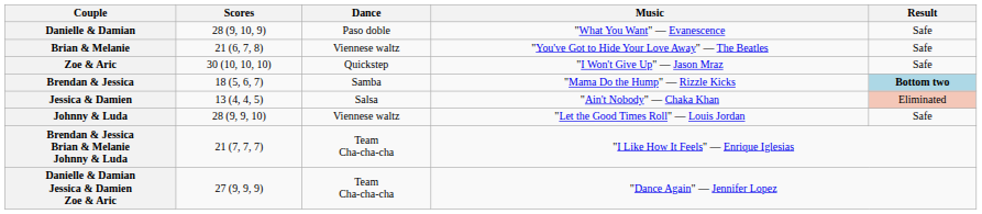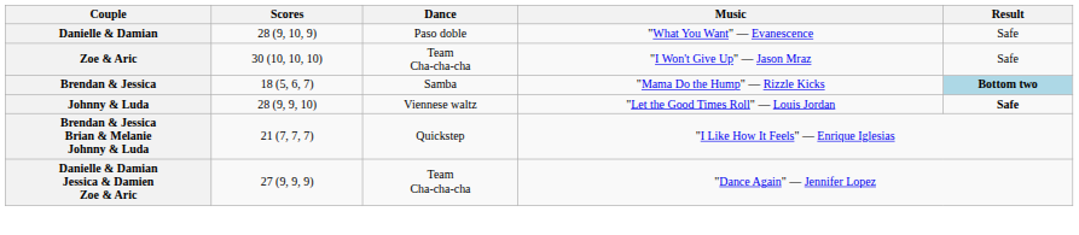 <table class="wikitable sortable" style="text-align:center; width: 90%">
 <tr>
 <th scope="col">Couple</th>
 <th scope="col">Scores</th>
 <th scope="col" class="unsortable">Dance</th>
 <th scope="col" class="unsortable">Music</th>
 <th scope="col" class="unsortable">Result</th>
 </tr>
 <tr>
 <th scope="row">Danielle & Damian</th>
 <td>28 (9, 10, 9)</td>
 <td>Paso doble</td>
 <td>"<a href='#'>What You Want</a>" — <a href='#'>Evanescence</a></td>
 <td>Safe</td>
 </tr>
 <tr>
-<th scope="row">Brian & Melanie</th>
-<td>21 (6, 7, 8)</td>
-<td>Viennese waltz</td>
-<td>"<a href='#'>You've Got to Hide Your Love Away</a>" — <a href='#'>The Beatles</a></td>
-<td>Safe</td>
-</tr>
-<tr>
 <th scope="row">Zoe & Aric</th>
 <td>30 (10, 10, 10)</td>
-<td>Quickstep</td>
+<td>Team<br>Cha-cha-cha</td>
 <td>"<a href='#'>I Won't Give Up</a>" — <a href='#'>Jason Mraz</a></td>
 <td>Safe</td>
 </tr>
 <tr>
 <th scope="row">Brendan & Jessica</th>
 <td>18 (5, 6, 7)</td>
 <td>Samba</td>
 <td>"<a href='#'>Mama Do the Hump</a>" — <a href='#'>Rizzle Kicks</a></td>
 <td bgcolor="lightblue"><strong>Bottom two</strong></td>
 </tr>
 <tr>
-<th scope="row">Jessica & Damien</th>
-<td>13 (4, 4, 5)</td>
-<td>Salsa</td>
-<td>"<a href='#'>Ain't Nobody</a>" — <a href='#'>Chaka Khan</a></td>
-<td bgcolor="f4c7b8">Eliminated</td>
-</tr>
-<tr>
 <th scope="row">Johnny & Luda</th>
 <td>28 (9, 9, 10)</td>
 <td>Viennese waltz</td>
 <td>"<a href='#'>Let the Good Times Roll</a>" — <a href='#'>Louis Jordan</a></td>
-<td>Safe</td>
+<td><strong>Safe</strong></td>
 </tr>
 <tr>
 <th scope="row">Brendan & Jessica<br>Brian & Melanie<br>Johnny & Luda</th>
 <td>21 (7, 7, 7)</td>
-<td>Team<br>Cha-cha-cha</td>
+<td>Quickstep</td>
 <td colspan="2">"<a href='#'>I Like How It Feels</a>" — <a href='#'>Enrique Iglesias</a></td>
 </tr>
 <tr>
 <th scope="row">Danielle & Damian<br>Jessica & Damien<br>Zoe & Aric</th>
 <td>27 (9, 9, 9)</td>
 <td>Team<br>Cha-cha-cha</td>
 <td colspan="2">"<a href='#'>Dance Again</a>" — <a href='#'>Jennifer Lopez</a></td>
 </tr>
 </table>
